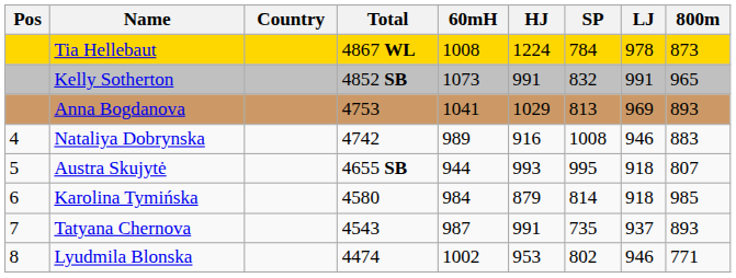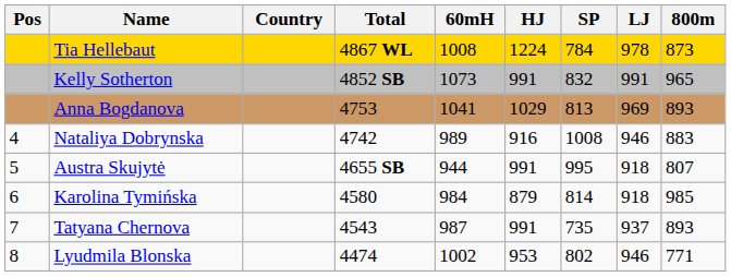 <table class="wikitable" width=70%>
 <tr>
 <th>Pos</th>
 <th>Name</th>
 <th>Country</th>
 <th>Total</th>
 <th>60mH</th>
 <th>HJ</th>
 <th>SP</th>
 <th>LJ</th>
 <th>800m</th>
 </tr>
 <tr bgcolor=gold>
 <td></td>
 <td><a href='#'>Tia Hellebaut</a></td>
 <td></td>
 <td>4867 <strong>WL</strong></td>
 <td>1008</td>
 <td>1224</td>
 <td>784</td>
 <td>978</td>
 <td>873</td>
 </tr>
 <tr bgcolor=silver>
 <td></td>
 <td><a href='#'>Kelly Sotherton</a></td>
 <td></td>
 <td>4852 <strong>SB</strong></td>
 <td>1073</td>
 <td>991</td>
 <td>832</td>
 <td>991</td>
 <td>965</td>
 </tr>
 <tr bgcolor=cc9966>
 <td></td>
 <td><a href='#'>Anna Bogdanova</a></td>
 <td></td>
 <td>4753</td>
 <td>1041</td>
 <td>1029</td>
 <td>813</td>
 <td>969</td>
 <td>893</td>
 </tr>
 <tr>
 <td>4</td>
 <td><a href='#'>Nataliya Dobrynska</a></td>
 <td></td>
 <td>4742</td>
 <td>989</td>
 <td>916</td>
 <td>1008</td>
 <td>946</td>
 <td>883</td>
 </tr>
 <tr>
 <td>5</td>
 <td><a href='#'>Austra Skujytė</a></td>
 <td></td>
 <td>4655 <strong>SB</strong></td>
 <td>944</td>
-<td>993</td>
+<td>991</td>
 <td>995</td>
 <td>918</td>
 <td>807</td>
 </tr>
 <tr>
 <td>6</td>
 <td><a href='#'>Karolina Tymińska</a></td>
 <td></td>
 <td>4580</td>
 <td>984</td>
 <td>879</td>
 <td>814</td>
 <td>918</td>
 <td>985</td>
 </tr>
 <tr>
 <td>7</td>
 <td><a href='#'>Tatyana Chernova</a></td>
 <td></td>
 <td>4543</td>
 <td>987</td>
 <td>991</td>
 <td>735</td>
 <td>937</td>
 <td>893</td>
 </tr>
 <tr>
 <td>8</td>
 <td><a href='#'>Lyudmila Blonska</a></td>
 <td></td>
 <td>4474</td>
 <td>1002</td>
 <td>953</td>
 <td>802</td>
 <td>946</td>
 <td>771</td>
 </tr>
 <tr>
 </tr>
 </table>
